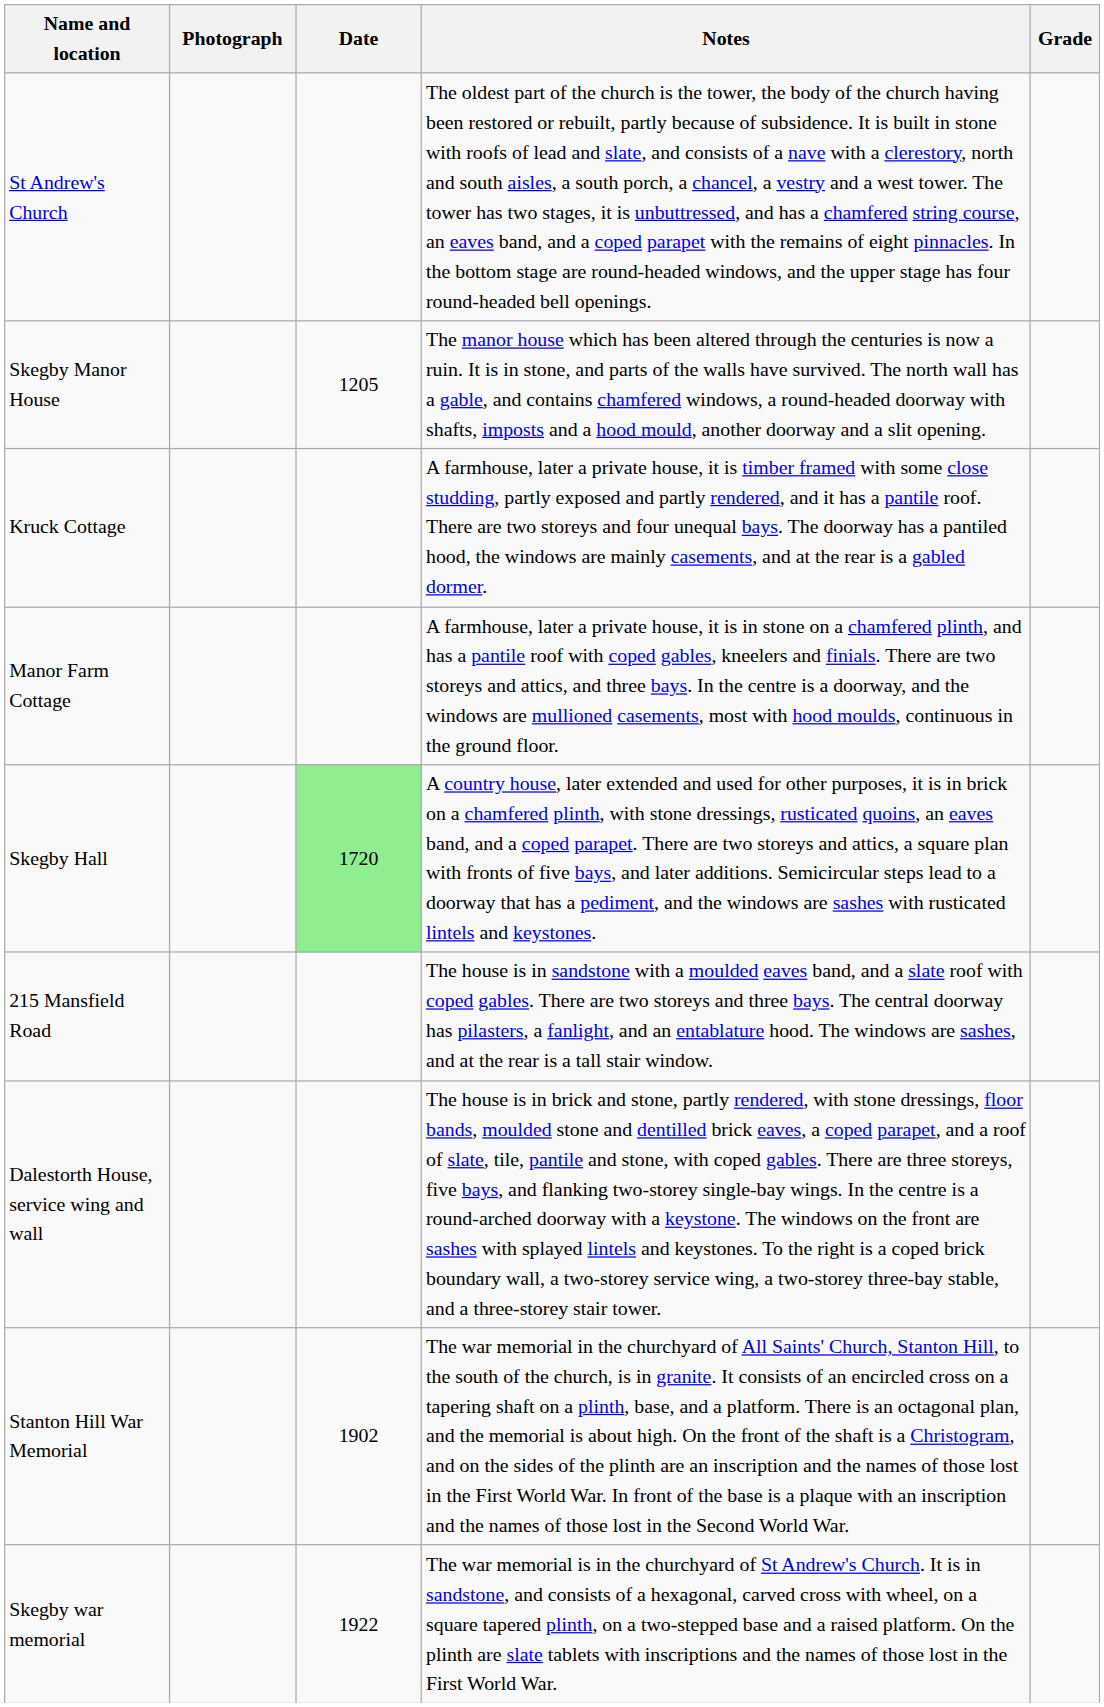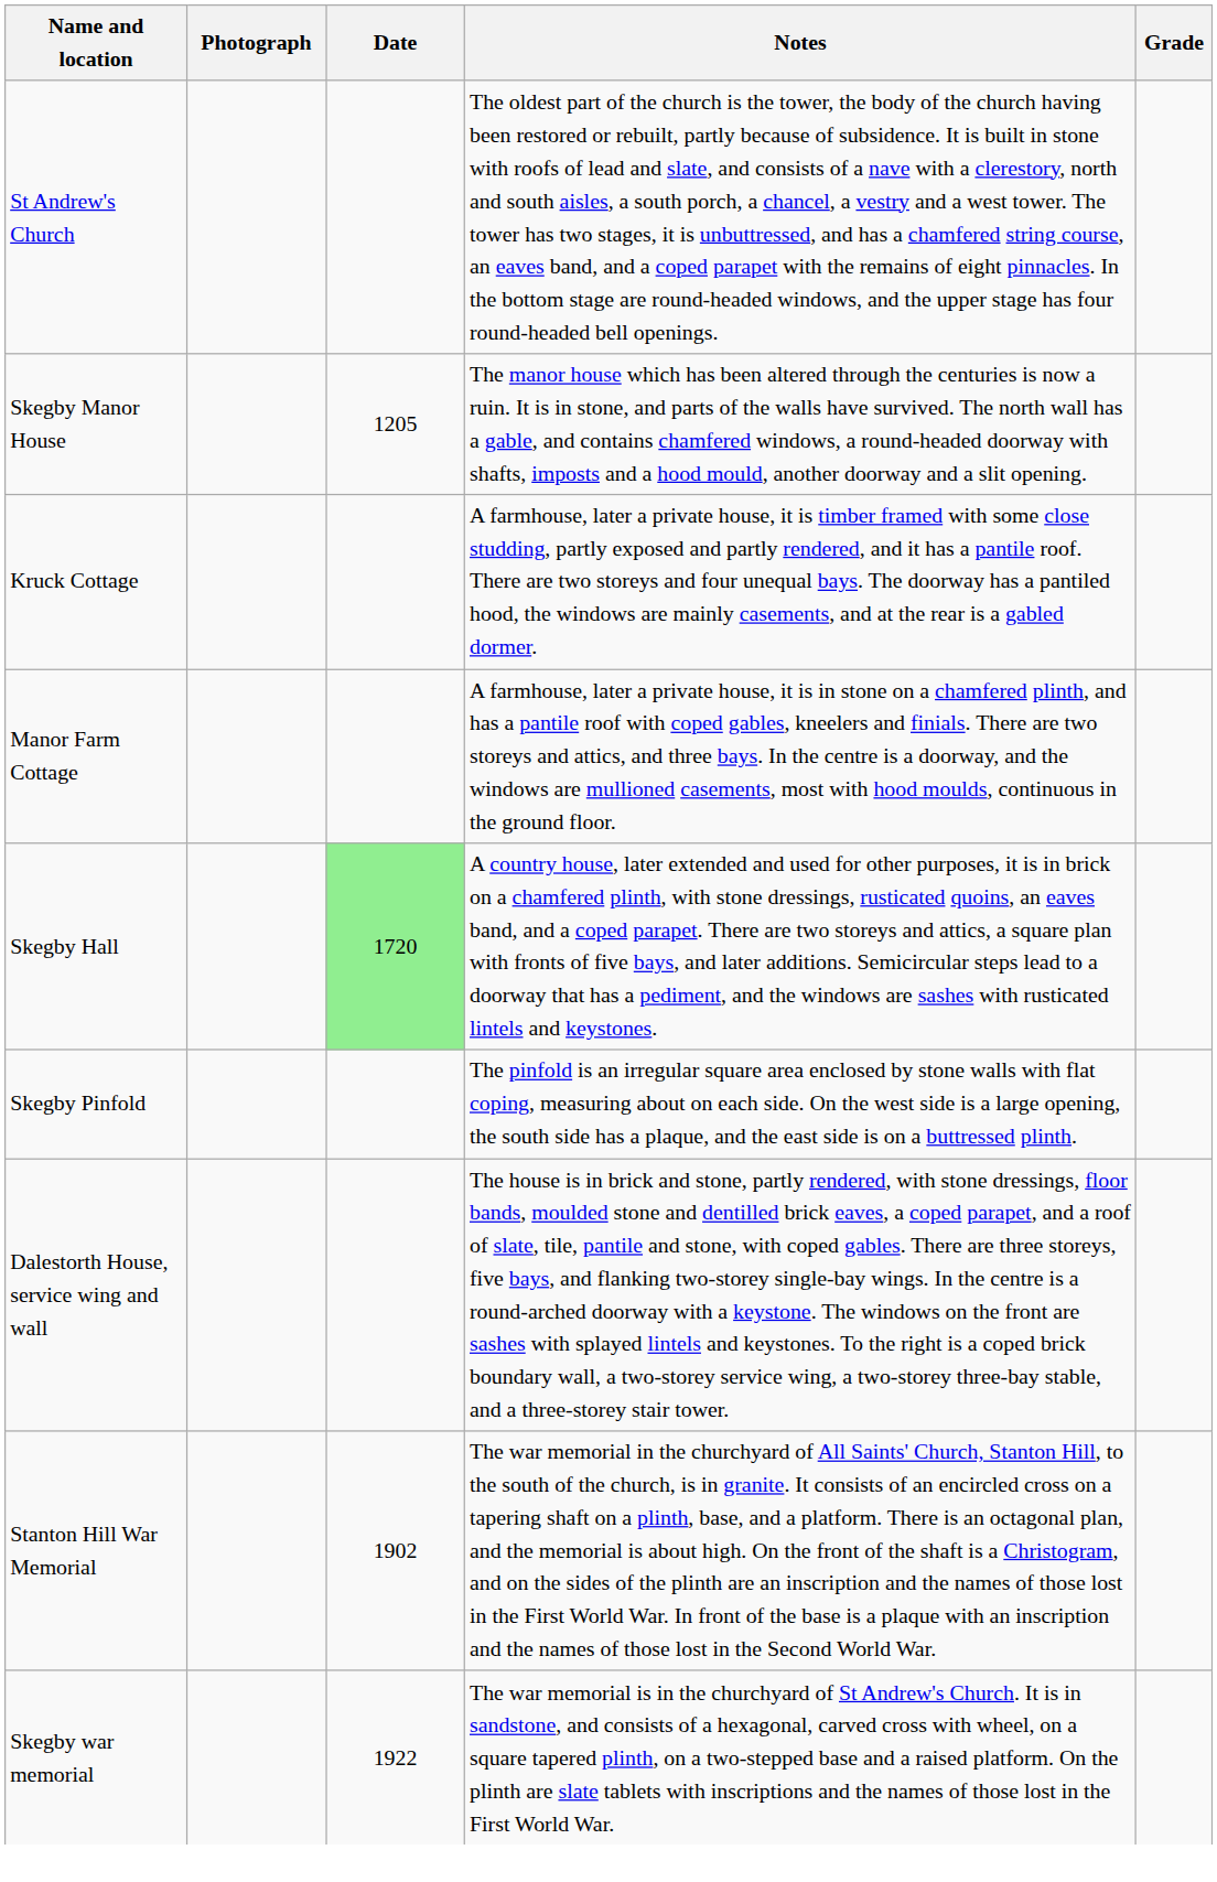 <table class="wikitable sortable plainrowheaders" style="width:100%; border:0px; text-align:left; line-height:150%">
 <tr>
 <th scope="col"  style="width:150px">Name and location</th>
 <th scope="col"  style="width:100px" class="unsortable">Photograph</th>
 <th scope="col"  style="width:120px">Date</th>
 <th scope="col"  style="width:650px" class="unsortable">Notes</th>
 <th scope="col"  style="width:50px">Grade</th>
 </tr>
 <tr>
 <td><a href='#'>St Andrew's Church</a><br><small></small></td>
 <td></td>
 <td align="center"></td>
 <td>The oldest part of the church is the tower, the body of the church having been restored or rebuilt, partly because of subsidence.  It is built in stone with roofs of lead and <a href='#'>slate</a>, and consists of a <a href='#'>nave</a> with a <a href='#'>clerestory</a>, north and south <a href='#'>aisles</a>, a south porch, a <a href='#'>chancel</a>, a <a href='#'>vestry</a> and a west tower.  The tower has two stages, it is <a href='#'>unbuttressed</a>, and has a <a href='#'>chamfered</a> <a href='#'>string course</a>, an <a href='#'>eaves</a> band, and a <a href='#'>coped</a> <a href='#'>parapet</a> with the remains of eight <a href='#'>pinnacles</a>.  In the bottom stage are round-headed windows, and the upper stage has four round-headed bell openings.</td>
 <td align="center" ></td>
 </tr>
 <tr>
 <td>Skegby Manor House<br><small></small></td>
 <td></td>
 <td align="center">1205</td>
 <td>The <a href='#'>manor house</a> which has been altered through the centuries is now a ruin.  It is in stone, and parts of the walls have survived.  The north wall has a <a href='#'>gable</a>, and contains <a href='#'>chamfered</a> windows, a round-headed doorway with shafts, <a href='#'>imposts</a> and a <a href='#'>hood mould</a>, another doorway and a slit opening.</td>
 <td align="center" ></td>
 </tr>
 <tr>
 <td>Kruck Cottage<br><small></small></td>
 <td></td>
 <td align="center"></td>
 <td>A farmhouse, later a private house, it is <a href='#'>timber framed</a> with some <a href='#'>close studding</a>, partly exposed and partly <a href='#'>rendered</a>, and it has a <a href='#'>pantile</a> roof.  There are two storeys and four unequal <a href='#'>bays</a>.  The doorway has a pantiled hood, the windows are mainly <a href='#'>casements</a>, and at the rear is a <a href='#'>gabled</a> <a href='#'>dormer</a>.</td>
 <td align="center" ></td>
 </tr>
 <tr>
 <td>Manor Farm Cottage<br><small></small></td>
 <td></td>
 <td align="center"></td>
 <td>A farmhouse, later a private house, it is in stone on a <a href='#'>chamfered</a> <a href='#'>plinth</a>, and has a <a href='#'>pantile</a> roof with <a href='#'>coped</a> <a href='#'>gables</a>, kneelers and <a href='#'>finials</a>.  There are two storeys and attics, and three <a href='#'>bays</a>.  In the centre is a doorway, and the windows are <a href='#'>mullioned</a> <a href='#'>casements</a>, most with <a href='#'>hood moulds</a>, continuous in the ground floor.</td>
 <td align="center" ></td>
 </tr>
 <tr>
 <td>Skegby Hall<br><small></small></td>
 <td></td>
 <td align="center" style="background: lightgreen;">1720</td>
 <td>A <a href='#'>country house</a>, later extended and used for other purposes, it is in brick on a <a href='#'>chamfered</a> <a href='#'>plinth</a>, with stone dressings, <a href='#'>rusticated</a> <a href='#'>quoins</a>, an <a href='#'>eaves</a> band, and a <a href='#'>coped</a> <a href='#'>parapet</a>.  There are two storeys and attics, a square plan with fronts of five <a href='#'>bays</a>, and later additions.  Semicircular steps lead to a doorway that has a <a href='#'>pediment</a>, and the windows are <a href='#'>sashes</a> with rusticated <a href='#'>lintels</a> and <a href='#'>keystones</a>.</td>
 <td align="center" ></td>
 </tr>
 <tr>
-<td>215 Mansfield Road<br><small></small></td>
+<td>Skegby Pinfold<br><small></small></td>
 <td></td>
 <td align="center"></td>
-<td>The house is in <a href='#'>sandstone</a> with a <a href='#'>moulded</a> <a href='#'>eaves</a> band, and a <a href='#'>slate</a> roof with <a href='#'>coped</a> <a href='#'>gables</a>.  There are two storeys and three <a href='#'>bays</a>.  The central doorway has <a href='#'>pilasters</a>, a <a href='#'>fanlight</a>, and an <a href='#'>entablature</a> hood.  The windows are <a href='#'>sashes</a>, and at the rear is a tall stair window.</td>
+<td>The <a href='#'>pinfold</a> is an irregular square area enclosed by stone walls with flat <a href='#'>coping</a>, measuring about  on each side.  On the west side is a large opening, the south side has a plaque, and the east side is on a <a href='#'>buttressed</a> <a href='#'>plinth</a>.</td>
 <td align="center" ></td>
 </tr>
 <tr>
 <td>Dalestorth House, service wing and wall<br><small></small></td>
 <td></td>
 <td align="center"></td>
 <td>The house is in brick and stone, partly <a href='#'>rendered</a>, with stone dressings, <a href='#'>floor bands</a>, <a href='#'>moulded</a> stone and <a href='#'>dentilled</a> brick <a href='#'>eaves</a>, a <a href='#'>coped</a> <a href='#'>parapet</a>, and a roof of <a href='#'>slate</a>, tile, <a href='#'>pantile</a> and stone, with coped <a href='#'>gables</a>.  There are three storeys, five <a href='#'>bays</a>, and flanking two-storey single-bay wings.  In the centre is a round-arched doorway with a <a href='#'>keystone</a>.  The windows on the front are <a href='#'>sashes</a> with splayed <a href='#'>lintels</a> and keystones.  To the right is a coped brick boundary wall, a two-storey service wing, a two-storey three-bay stable, and a three-storey stair tower.</td>
 <td align="center" ></td>
 </tr>
 <tr>
 <td>Stanton Hill War Memorial<br><small></small></td>
 <td></td>
 <td align="center">1902</td>
 <td>The war memorial in the churchyard of <a href='#'>All Saints' Church, Stanton Hill</a>, to the south of the church, is in <a href='#'>granite</a>.  It consists of an encircled cross on a tapering shaft on a <a href='#'>plinth</a>, base, and a platform.  There is an octagonal plan, and the memorial is about  high.  On the front of the shaft is a <a href='#'>Christogram</a>, and on the sides of the plinth are an inscription and the names of those lost in the First World War.  In front of the base is a plaque with an inscription and the names of those lost in the Second World War.</td>
 <td align="center" ></td>
 </tr>
 <tr>
 <td>Skegby war memorial<br><small></small></td>
 <td></td>
 <td align="center">1922</td>
 <td>The war memorial is in the churchyard of <a href='#'>St Andrew's Church</a>.  It is in <a href='#'>sandstone</a>, and consists of a hexagonal, carved cross with wheel, on a square tapered <a href='#'>plinth</a>, on a two-stepped base and a raised platform.  On the plinth are <a href='#'>slate</a> tablets with inscriptions and the names of those lost in the First World War.</td>
 <td align="center" ></td>
 </tr>
 <tr>
 </tr>
 </table>
